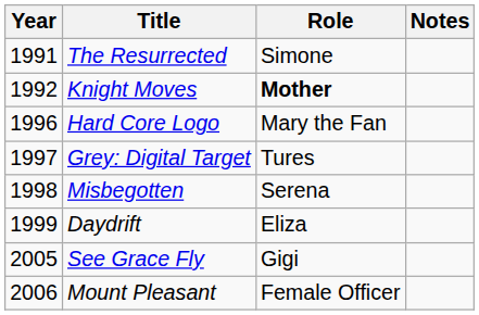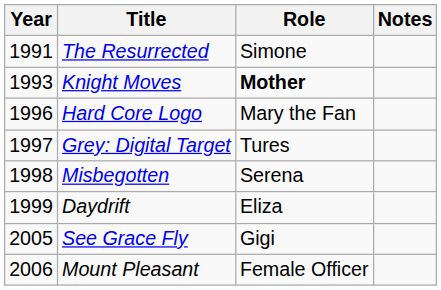 <table class="wikitable sortable">
 <tr>
 <th>Year</th>
 <th>Title</th>
 <th>Role</th>
 <th>Notes</th>
 </tr>
 <tr>
 <td>1991</td>
 <td data-sort-value="Resurrected, The"><em><a href='#'>The Resurrected</a></em></td>
 <td>Simone</td>
 <td></td>
 </tr>
 <tr>
-<td>1992</td>
+<td>1993</td>
 <td><a href='#'><em>Knight Moves</em></a></td>
 <td><strong>Mother</strong></td>
 <td></td>
 </tr>
 <tr>
 <td>1996</td>
 <td><em><a href='#'>Hard Core Logo</a></em></td>
 <td>Mary the Fan</td>
 <td></td>
 </tr>
 <tr>
 <td>1997</td>
 <td><em><a href='#'>Grey: Digital Target</a></em></td>
 <td>Tures</td>
 <td></td>
 </tr>
 <tr>
 <td>1998</td>
 <td><em><a href='#'>Misbegotten</a></em></td>
 <td>Serena</td>
 <td></td>
 </tr>
 <tr>
 <td>1999</td>
 <td><em>Daydrift</em></td>
 <td>Eliza</td>
 <td></td>
 </tr>
 <tr>
 <td>2005</td>
 <td><em><a href='#'>See Grace Fly</a></em></td>
 <td>Gigi</td>
 <td></td>
 </tr>
 <tr>
 <td>2006</td>
 <td><em>Mount Pleasant</em></td>
 <td>Female Officer</td>
 <td></td>
 </tr>
 </table>
